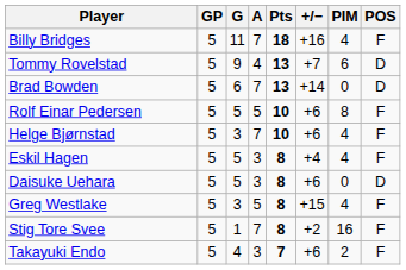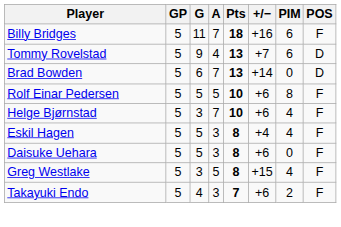 <table class="wikitable sortable" style="text-align:center;">
 <tr>
 <th style="width:200px;">Player</th>
 <th>GP</th>
 <th>G</th>
 <th>A</th>
 <th>Pts</th>
 <th>+/−</th>
 <th>PIM</th>
 <th>POS</th>
 </tr>
 <tr>
 <td style="text-align:left;"> <a href='#'>Billy Bridges</a></td>
 <td>5</td>
 <td>11</td>
 <td>7</td>
 <td><strong>18</strong></td>
 <td>+16</td>
-<td>4</td>
+<td>6</td>
 <td>F</td>
 </tr>
 <tr>
 <td style="text-align:left;"> <a href='#'>Tommy Rovelstad</a></td>
 <td>5</td>
 <td>9</td>
 <td>4</td>
 <td><strong>13</strong></td>
 <td>+7</td>
 <td>6</td>
 <td>D</td>
 </tr>
 <tr>
 <td style="text-align:left;"> <a href='#'>Brad Bowden</a></td>
 <td>5</td>
 <td>6</td>
 <td>7</td>
 <td><strong>13</strong></td>
 <td>+14</td>
 <td>0</td>
 <td>D</td>
 </tr>
 <tr>
 <td style="text-align:left;"> <a href='#'>Rolf Einar Pedersen</a></td>
 <td>5</td>
 <td>5</td>
 <td>5</td>
 <td><strong>10</strong></td>
 <td>+6</td>
 <td>8</td>
 <td>F</td>
 </tr>
 <tr>
 <td style="text-align:left;"> <a href='#'>Helge Bjørnstad</a></td>
 <td>5</td>
 <td>3</td>
 <td>7</td>
 <td><strong>10</strong></td>
 <td>+6</td>
 <td>4</td>
 <td>F</td>
 </tr>
 <tr>
 <td style="text-align:left;"> <a href='#'>Eskil Hagen</a></td>
 <td>5</td>
 <td>5</td>
 <td>3</td>
 <td><strong>8</strong></td>
 <td>+4</td>
 <td>4</td>
 <td>F</td>
 </tr>
 <tr>
 <td style="text-align:left;"> <a href='#'>Daisuke Uehara</a></td>
 <td>5</td>
 <td>5</td>
 <td>3</td>
 <td><strong>8</strong></td>
 <td>+6</td>
 <td>0</td>
-<td>D</td>
+<td>F</td>
 </tr>
 <tr>
 <td style="text-align:left;"> <a href='#'>Greg Westlake</a></td>
 <td>5</td>
 <td>3</td>
 <td>5</td>
 <td><strong>8</strong></td>
 <td>+15</td>
 <td>4</td>
-<td>F</td>
-</tr>
-<tr>
-<td style="text-align:left;"> <a href='#'>Stig Tore Svee</a></td>
-<td>5</td>
-<td>1</td>
-<td>7</td>
-<td><strong>8</strong></td>
-<td>+2</td>
-<td>16</td>
 <td>F</td>
 </tr>
 <tr>
 <td style="text-align:left;"> <a href='#'>Takayuki Endo</a></td>
 <td>5</td>
 <td>4</td>
 <td>3</td>
 <td><strong>7</strong></td>
 <td>+6</td>
 <td>2</td>
 <td>F</td>
 </tr>
 </table>
